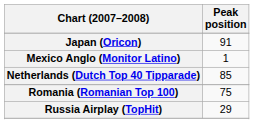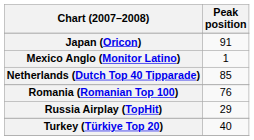 <table class="wikitable sortable plainrowheaders" style="text-align:center">
 <tr>
 <th scope="col">Chart (2007–2008)</th>
 <th scope="col">Peak<br>position</th>
 </tr>
 <tr>
 </tr>
 <tr>
 </tr>
 <tr>
 </tr>
 <tr>
 </tr>
 <tr>
 </tr>
 <tr>
 </tr>
 <tr>
 </tr>
 <tr>
 </tr>
 <tr>
 </tr>
 <tr>
 </tr>
 <tr>
 </tr>
 <tr>
 </tr>
 <tr>
 </tr>
 <tr>
 <th scope="row">Japan (<a href='#'>Oricon</a>)</th>
 <td>91</td>
 </tr>
 <tr>
 <th scope="row">Mexico Anglo (<a href='#'>Monitor Latino</a>)</th>
 <td>1</td>
 </tr>
 <tr>
 <th scope="row">Netherlands (<a href='#'>Dutch Top 40 Tipparade</a>)</th>
 <td>85</td>
 </tr>
 <tr>
 </tr>
 <tr>
 <th scope="row">Romania (<a href='#'>Romanian Top 100</a>)</th>
-<td>75</td>
+<td>76</td>
 </tr>
 <tr>
 <th scope="row">Russia Airplay (<a href='#'>TopHit</a>)</th>
 <td>29</td>
 </tr>
 <tr>
 </tr>
 <tr>
 </tr>
 <tr>
 </tr>
 <tr>
 </tr>
 <tr>
+<th scope="row">Turkey (<a href='#'>Türkiye Top 20</a>)</th>
+<td>40</td>
+</tr>
+<tr>
 </tr>
 <tr>
 </tr>
 <tr>
 </tr>
 </table>
